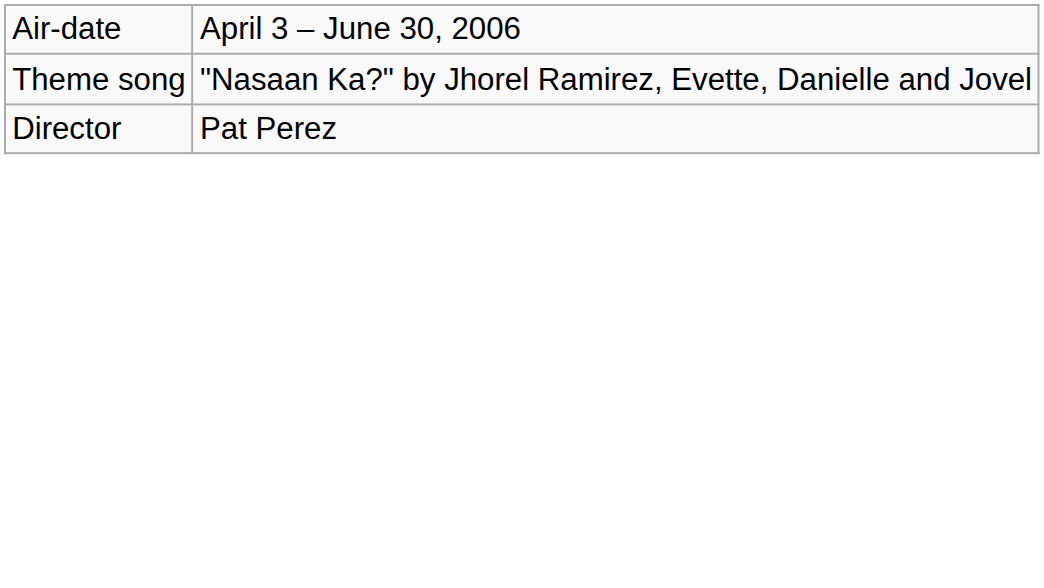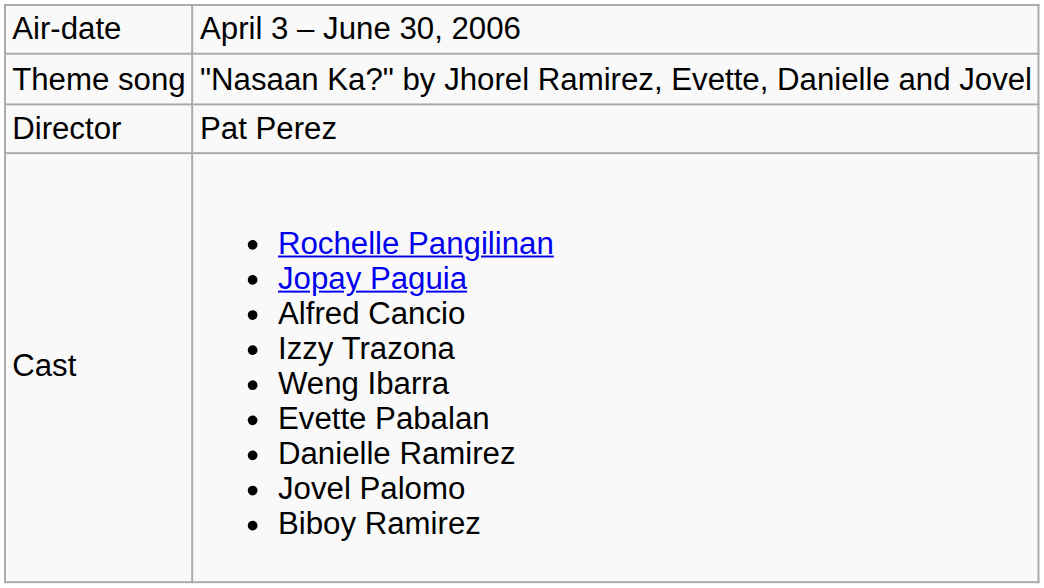 <table class="wikitable">
 <tr>
 <td>Air-date</td>
 <td>April 3 – June 30, 2006</td>
 </tr>
 <tr>
 <td>Theme song</td>
 <td>"Nasaan Ka?" by Jhorel Ramirez, Evette, Danielle and Jovel</td>
 </tr>
 <tr>
 <td>Director</td>
 <td>Pat Perez</td>
 </tr>
+<tr>
+<td>Cast</td>
+<td><br><ul><li><a href='#'>Rochelle Pangilinan</a></li><li><a href='#'>Jopay Paguia</a></li><li>Alfred Cancio</li><li>Izzy Trazona</li><li>Weng Ibarra</li><li>Evette Pabalan</li><li>Danielle Ramirez</li><li>Jovel Palomo</li><li>Biboy Ramirez</li></ul></td>
+</tr>
 </table>
